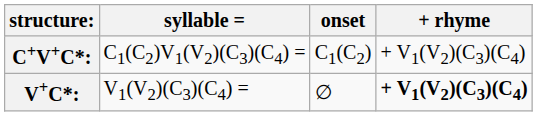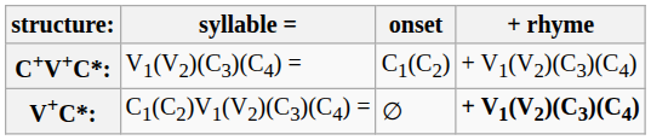 <table class="wikitable">
 <tr>
 <th>structure:</th>
 <th>syllable =</th>
 <th>onset</th>
 <th>+ rhyme</th>
 </tr>
 <tr>
 <th>C<sup>+</sup>V<sup>+</sup>C*:</th>
-<td>C<sub>1</sub>(C<sub>2</sub>)V<sub>1</sub>(V<sub>2</sub>)(C<sub>3</sub>)(C<sub>4</sub>) =</td>
+<td>V<sub>1</sub>(V<sub>2</sub>)(C<sub>3</sub>)(C<sub>4</sub>) =</td>
 <td>C<sub>1</sub>(C<sub>2</sub>)</td>
 <td>+ V<sub>1</sub>(V<sub>2</sub>)(C<sub>3</sub>)(C<sub>4</sub>)</td>
 </tr>
 <tr>
 <th>V<sup>+</sup>C*:</th>
-<td>V<sub>1</sub>(V<sub>2</sub>)(C<sub>3</sub>)(C<sub>4</sub>) =</td>
+<td>C<sub>1</sub>(C<sub>2</sub>)V<sub>1</sub>(V<sub>2</sub>)(C<sub>3</sub>)(C<sub>4</sub>) =</td>
 <td Title="null">∅</td>
 <td><strong>+ V<sub>1</sub>(V<sub>2</sub>)(C<sub>3</sub>)(C<sub>4</sub>)</strong></td>
 </tr>
 </table>
